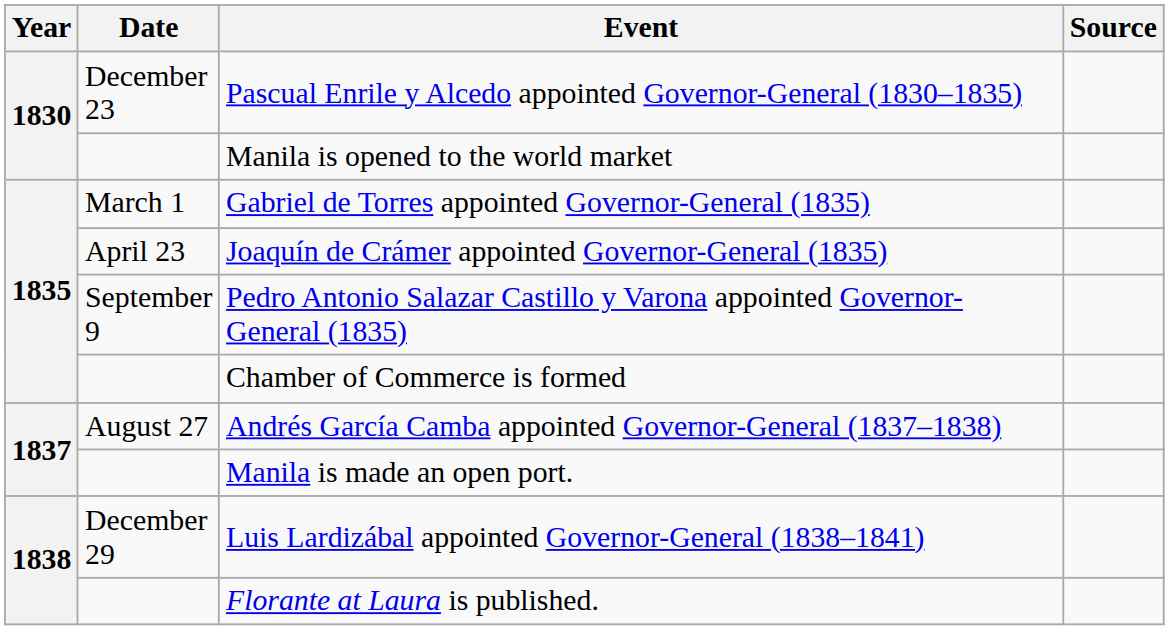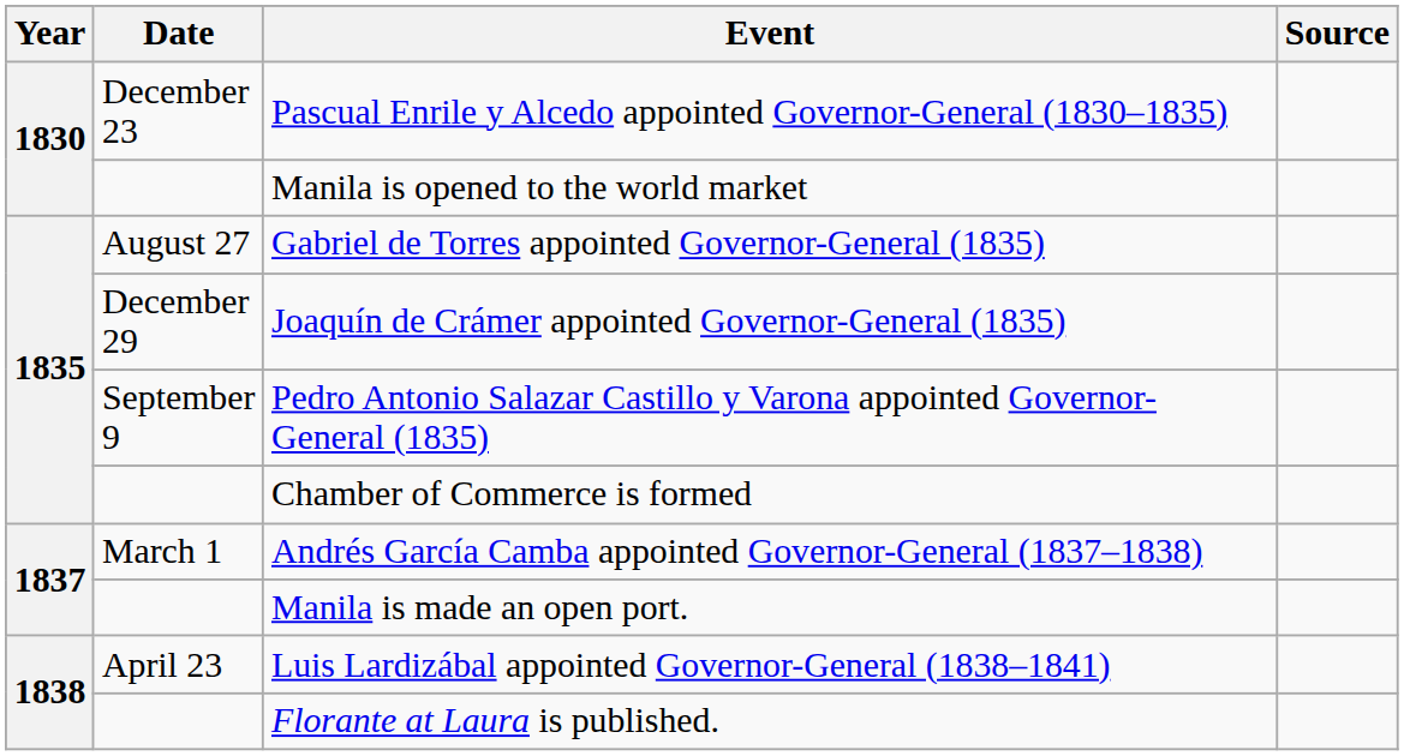 <table class="wikitable toptextcells" style="width:100%;">
 <tr>
 <th scope="col" style="width:6%;">Year</th>
 <th scope="col" style="width:10%;">Date</th>
 <th scope="col">Event</th>
 <th scope="col" style="width:8%;">Source</th>
 </tr>
 <tr>
 <th scope="row" rowspan="2">1830</th>
 <td>December 23</td>
 <td><a href='#'>Pascual Enrile y Alcedo</a> appointed <a href='#'>Governor-General (1830–1835)</a></td>
 <td></td>
 </tr>
 <tr>
 <td></td>
 <td>Manila is opened to the world market</td>
 <td></td>
 </tr>
 <tr>
 <th scope="row" rowspan="4">1835</th>
-<td>March 1</td>
+<td>August 27</td>
 <td><a href='#'>Gabriel de Torres</a> appointed <a href='#'>Governor-General (1835)</a></td>
 <td></td>
 </tr>
 <tr>
-<td>April 23</td>
+<td>December 29</td>
 <td><a href='#'>Joaquín de Crámer</a> appointed <a href='#'>Governor-General (1835)</a></td>
 <td></td>
 </tr>
 <tr>
 <td>September 9</td>
 <td><a href='#'>Pedro Antonio Salazar Castillo y Varona</a> appointed <a href='#'>Governor-General (1835)</a></td>
 <td></td>
 </tr>
 <tr>
 <td></td>
 <td>Chamber of Commerce is formed</td>
 <td></td>
 </tr>
 <tr>
 <th scope="row" rowspan="2">1837</th>
-<td>August 27</td>
+<td>March 1</td>
 <td><a href='#'>Andrés García Camba</a> appointed <a href='#'>Governor-General (1837–1838)</a></td>
 <td></td>
 </tr>
 <tr>
 <td></td>
 <td><a href='#'>Manila</a> is made an open port.</td>
 <td></td>
 </tr>
 <tr>
 <th scope="row" rowspan="2">1838</th>
-<td>December 29</td>
+<td>April 23</td>
 <td><a href='#'>Luis Lardizábal</a> appointed <a href='#'>Governor-General (1838–1841)</a></td>
 <td></td>
 </tr>
 <tr>
 <td></td>
 <td><em><a href='#'>Florante at Laura</a></em> is published.</td>
 <td></td>
 </tr>
 </table>
